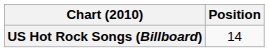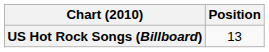 <table class="wikitable plainrowheaders">
 <tr>
 <th>Chart (2010)</th>
 <th>Position</th>
 </tr>
 <tr>
 <th scope="row">US Hot Rock Songs (<em>Billboard</em>)</th>
-<td style="text-align:center;">14</td>
+<td style="text-align:center;">13</td>
 </tr>
 </table>
